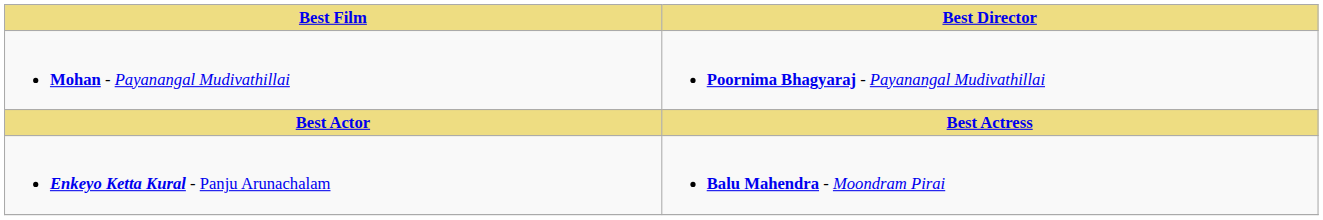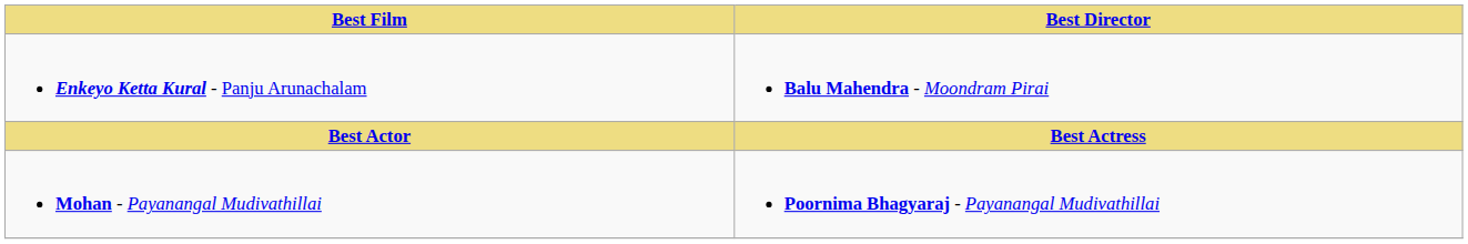 <table class="wikitable" width=100% |>
 <tr>
 <th !  style="background:#eedd82; text-align:center; width:50%;"><a href='#'>Best Film</a></th>
 <th !  style="background:#eedd82; text-align:center; width:50%;"><a href='#'>Best Director</a></th>
 </tr>
 <tr>
-<td valign="top"><br><ul><li><strong><a href='#'>Mohan</a></strong> - <em><a href='#'>Payanangal Mudivathillai</a></em></li></ul></td>
-<td valign="top"><br><ul><li><strong><a href='#'>Poornima Bhagyaraj</a></strong> - <em><a href='#'>Payanangal Mudivathillai</a></em></li></ul></td>
+<td valign="top"><br><ul><li><strong><em><a href='#'>Enkeyo Ketta Kural</a></em></strong> - <a href='#'>Panju Arunachalam</a></li></ul></td>
+<td valign="top"><br><ul><li><strong><a href='#'>Balu Mahendra</a></strong> - <em><a href='#'>Moondram Pirai</a></em></li></ul></td>
 </tr>
 <tr>
 <th !  style="background:#eedd82; text-align:center; width:50%;"><a href='#'>Best Actor</a></th>
 <th !  style="background:#eedd82; text-align:center; width:50%;"><a href='#'>Best Actress</a></th>
 </tr>
 <tr>
-<td valign="top"><br><ul><li><strong><em><a href='#'>Enkeyo Ketta Kural</a></em></strong> - <a href='#'>Panju Arunachalam</a></li></ul></td>
-<td valign="top"><br><ul><li><strong><a href='#'>Balu Mahendra</a></strong> - <em><a href='#'>Moondram Pirai</a></em></li></ul></td>
+<td valign="top"><br><ul><li><strong><a href='#'>Mohan</a></strong> - <em><a href='#'>Payanangal Mudivathillai</a></em></li></ul></td>
+<td valign="top"><br><ul><li><strong><a href='#'>Poornima Bhagyaraj</a></strong> - <em><a href='#'>Payanangal Mudivathillai</a></em></li></ul></td>
 </tr>
 <tr>
 </tr>
 </table>
